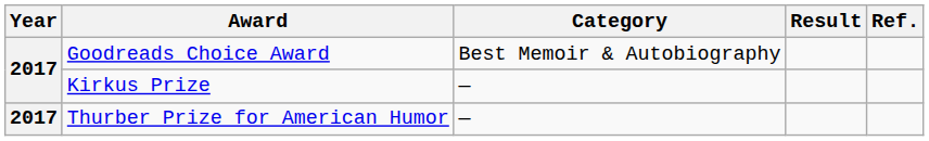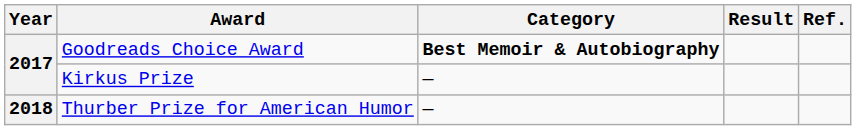 <table class="wikitable">
 <tr>
 <th>Year</th>
 <th>Award</th>
 <th>Category</th>
 <th>Result</th>
 <th>Ref.</th>
 </tr>
 <tr>
 <th rowspan="2">2017</th>
 <td><a href='#'>Goodreads Choice Award</a></td>
-<td>Best Memoir & Autobiography</td>
+<td><strong>Best Memoir & Autobiography</strong></td>
 <td></td>
 <td></td>
 </tr>
 <tr>
 <td><a href='#'>Kirkus Prize</a></td>
 <td>—</td>
 <td></td>
 <td></td>
 </tr>
 <tr>
-<th>2017</th>
+<th>2018</th>
 <td><a href='#'>Thurber Prize for American Humor</a></td>
 <td>—</td>
 <td></td>
 <td></td>
 </tr>
 </table>
